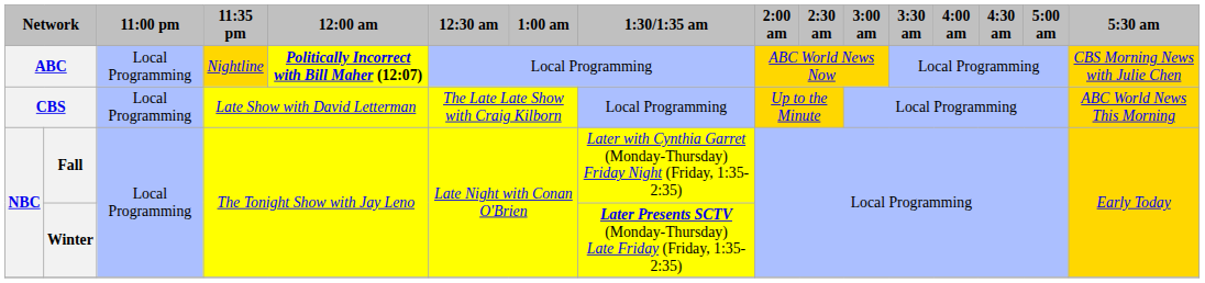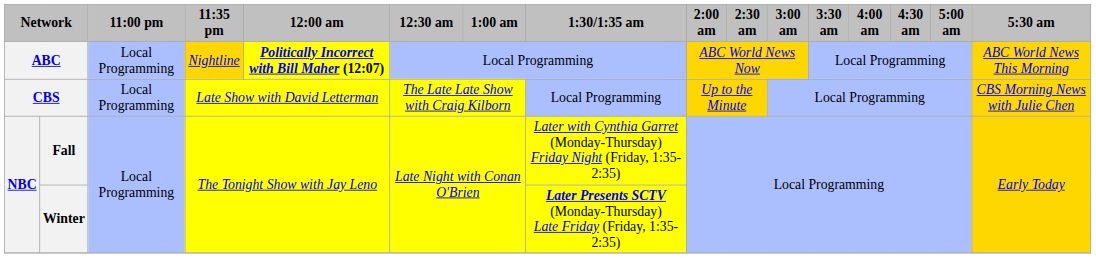 <table class="wikitable" style="width:100%;margin-right:0;text-align:center">
 <tr>
 <th colspan="2" style="background-color:#C0C0C0;text-align:center">Network</th>
 <th style="background-color:#C0C0C0;text-align:center">11:00 pm</th>
 <th style="background-color:#C0C0C0;text-align:center">11:35 pm</th>
 <th style="background-color:#C0C0C0;text-align:center">12:00 am</th>
 <th style="background-color:#C0C0C0;text-align:center">12:30 am</th>
 <th style="background-color:#C0C0C0;text-align:center">1:00 am</th>
 <th style="background-color:#C0C0C0;text-align:center">1:30/1:35 am</th>
 <th style="background-color:#C0C0C0;text-align:center">2:00 am</th>
 <th style="background-color:#C0C0C0;text-align:center">2:30 am</th>
 <th style="background-color:#C0C0C0;text-align:center">3:00 am</th>
 <th style="background-color:#C0C0C0;text-align:center">3:30 am</th>
 <th style="background-color:#C0C0C0;text-align:center">4:00 am</th>
 <th style="background-color:#C0C0C0;text-align:center">4:30 am</th>
 <th style="background-color:#C0C0C0;text-align:center">5:00 am</th>
 <th style="background-color:#C0C0C0;text-align:center">5:30 am</th>
 </tr>
 <tr>
 <th colspan="2"><a href='#'>ABC</a></th>
 <td colspan="1" style="background:#abbfff">Local Programming</td>
 <td colspan="1" style="background:gold"><em><a href='#'>Nightline</a></em></td>
 <td colspan="1" style="background:yellow"><strong><em><a href='#'> Politically Incorrect with Bill Maher</a></em> (12:07)</strong></td>
 <td colspan="3" style="background:#abbfff">Local Programming</td>
 <td colspan="3" style="background:gold"><em><a href='#'>ABC World News Now</a></em></td>
 <td colspan="4" style="background:#abbfff">Local Programming</td>
-<td colspan="1" style="background:gold"><em><a href='#'>CBS Morning News with Julie Chen</a></em></td>
+<td colspan="1" style="background:gold"><em><a href='#'>ABC World News This Morning</a></em></td>
 </tr>
 <tr>
 <th colspan="2"><a href='#'>CBS</a></th>
 <td colspan="1" style="background:#abbfff">Local Programming</td>
 <td colspan="2" style="background:yellow"><em><a href='#'>Late Show with David Letterman</a></em></td>
 <td colspan="2" style="background:yellow"><em><a href='#'>The Late Late Show with Craig Kilborn</a></em></td>
 <td colspan="1" style="background:#abbfff">Local Programming</td>
 <td colspan="2" style="background:gold"><em><a href='#'>Up to the Minute</a></em></td>
 <td colspan="5" style="background:#abbfff">Local Programming</td>
-<td colspan="1" style="background:gold"><em><a href='#'>ABC World News This Morning</a></em></td>
+<td colspan="1" style="background:gold"><em><a href='#'>CBS Morning News with Julie Chen</a></em></td>
 </tr>
 <tr>
 <th colspan="1" rowspan="2"><a href='#'>NBC</a></th>
 <th>Fall</th>
 <td colspan="1" rowspan="2" style="background:#abbfff">Local Programming</td>
 <td colspan="2" rowspan="2" style="background:yellow"><em><a href='#'>The Tonight Show with Jay Leno</a></em></td>
 <td colspan="2" rowspan="2" style="background:yellow"><em><a href='#'>Late Night with Conan O'Brien</a></em></td>
 <td colspan="1" style="background:yellow"><em><a href='#'>Later with Cynthia Garret</a></em> (Monday-Thursday) <br> <em><a href='#'>Friday Night</a></em> (Friday, 1:35-2:35)</td>
 <td colspan="7" rowspan="2" style="background:#abbfff">Local Programming</td>
 <td colspan="1" rowspan="2" style="background:gold"><em><a href='#'>Early Today</a></em></td>
 </tr>
 <tr>
 <th>Winter</th>
 <td colspan="1" style="background:yellow"><strong><em><a href='#'>Later Presents SCTV</a></em></strong> (Monday-Thursday) <br> <em><a href='#'>Late Friday</a></em> (Friday, 1:35-2:35)</td>
 </tr>
 <tr>
 </tr>
 </table>
